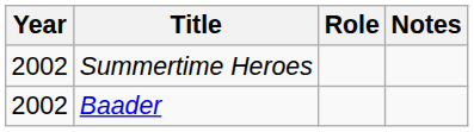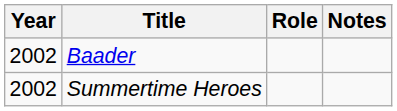 <table class="wikitable sortable">
 <tr>
 <th>Year</th>
 <th>Title</th>
 <th>Role</th>
 <th class="unsortable">Notes</th>
 </tr>
 <tr>
 <td>2002</td>
-<td><em>Summertime Heroes</em></td>
+<td><em><a href='#'>Baader</a></em></td>
 <td></td>
 <td></td>
 </tr>
 <tr>
 <td>2002</td>
-<td><em><a href='#'>Baader</a></em></td>
+<td><em>Summertime Heroes</em></td>
 <td></td>
 <td></td>
 </tr>
 </table>
